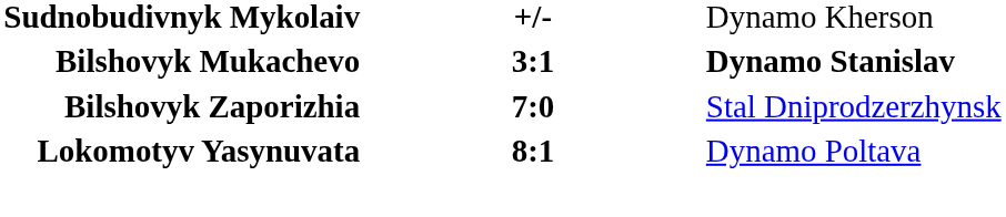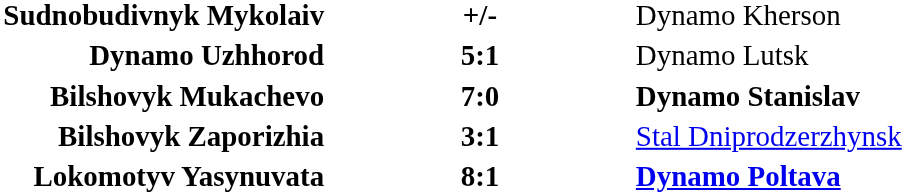 <table width=100% cellspacing=1>
 <tr>
 <th width=20%></th>
 <th width=12%></th>
 <th width=20%></th>
 <th></th>
 </tr>
 <tr style=font-size:90%>
 <td align=right><strong>Sudnobudivnyk Mykolaiv</strong></td>
 <td align=center><strong>+/-</strong></td>
 <td>Dynamo Kherson</td>
 <td align=center></td>
 </tr>
 <tr style=font-size:90%>
+<td align=right><strong>Dynamo Uzhhorod</strong></td>
+<td align=center><strong>5:1</strong></td>
+<td>Dynamo Lutsk</td>
+<td align=center></td>
+</tr>
+<tr style=font-size:90%>
 <td align=right><strong>Bilshovyk Mukachevo</strong></td>
-<td align=center><strong>3:1</strong></td>
+<td align=center><strong>7:0</strong></td>
 <td><strong>Dynamo Stanislav</strong></td>
 <td align=center></td>
 </tr>
 <tr style=font-size:90%>
 <td align=right><strong>Bilshovyk Zaporizhia</strong></td>
-<td align=center><strong>7:0</strong></td>
+<td align=center><strong>3:1</strong></td>
 <td><a href='#'>Stal Dniprodzerzhynsk</a></td>
 <td align=center></td>
 </tr>
 <tr style=font-size:90%>
 <td align=right><strong>Lokomotyv Yasynuvata</strong></td>
 <td align=center><strong>8:1</strong></td>
-<td><a href='#'>Dynamo Poltava</a></td>
+<td><strong><a href='#'>Dynamo Poltava</a></strong></td>
 <td align=center></td>
 </tr>
 </table>
